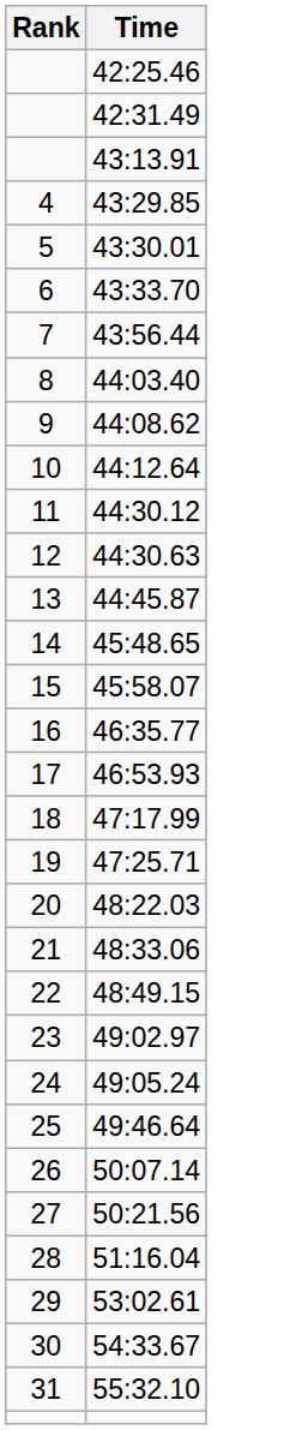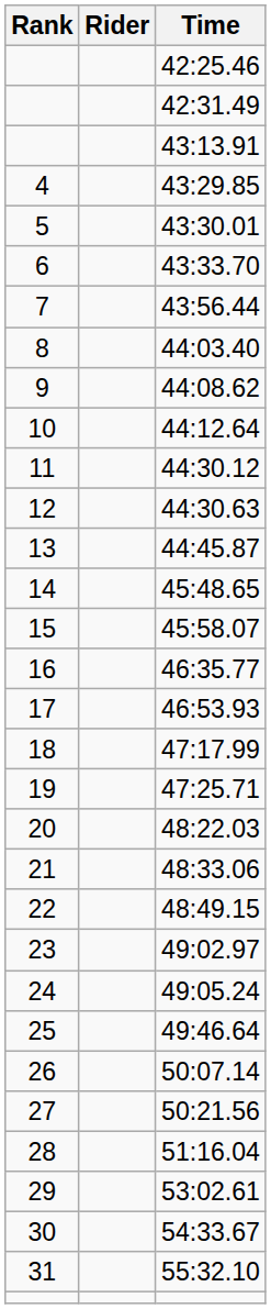 <table class="wikitable" style="font-size:95%" style="width:25em;">
 <tr>
 <th>Rank</th>
+<th>Rider</th>
 <th>Time</th>
 </tr>
 <tr>
 <td align=center></td>
+<td></td>
 <td>42:25.46</td>
 </tr>
 <tr>
 <td align=center></td>
+<td></td>
 <td>42:31.49</td>
 </tr>
 <tr>
 <td align=center></td>
+<td></td>
 <td>43:13.91</td>
 </tr>
 <tr>
 <td align=center>4</td>
+<td></td>
 <td>43:29.85</td>
 </tr>
 <tr>
 <td align=center>5</td>
+<td></td>
 <td>43:30.01</td>
 </tr>
 <tr>
 <td align=center>6</td>
+<td></td>
 <td>43:33.70</td>
 </tr>
 <tr>
 <td align=center>7</td>
+<td></td>
 <td>43:56.44</td>
 </tr>
 <tr>
 <td align=center>8</td>
+<td></td>
 <td>44:03.40</td>
 </tr>
 <tr>
 <td align=center>9</td>
+<td></td>
 <td>44:08.62</td>
 </tr>
 <tr>
 <td align=center>10</td>
+<td></td>
 <td>44:12.64</td>
 </tr>
 <tr>
 <td align=center>11</td>
+<td></td>
 <td>44:30.12</td>
 </tr>
 <tr>
 <td align=center>12</td>
+<td></td>
 <td>44:30.63</td>
 </tr>
 <tr>
 <td align=center>13</td>
+<td></td>
 <td>44:45.87</td>
 </tr>
 <tr>
 <td align=center>14</td>
+<td></td>
 <td>45:48.65</td>
 </tr>
 <tr>
 <td align=center>15</td>
+<td></td>
 <td>45:58.07</td>
 </tr>
 <tr>
 <td align=center>16</td>
+<td></td>
 <td>46:35.77</td>
 </tr>
 <tr>
 <td align=center>17</td>
+<td></td>
 <td>46:53.93</td>
 </tr>
 <tr>
 <td align=center>18</td>
+<td></td>
 <td>47:17.99</td>
 </tr>
 <tr>
 <td align=center>19</td>
+<td></td>
 <td>47:25.71</td>
 </tr>
 <tr>
 <td align=center>20</td>
+<td></td>
 <td>48:22.03</td>
 </tr>
 <tr>
 <td align=center>21</td>
+<td></td>
 <td>48:33.06</td>
 </tr>
 <tr>
 <td align=center>22</td>
+<td></td>
 <td>48:49.15</td>
 </tr>
 <tr>
 <td align=center>23</td>
+<td></td>
 <td>49:02.97</td>
 </tr>
 <tr>
 <td align=center>24</td>
+<td></td>
 <td>49:05.24</td>
 </tr>
 <tr>
 <td align=center>25</td>
+<td></td>
 <td>49:46.64</td>
 </tr>
 <tr>
 <td align=center>26</td>
+<td></td>
 <td>50:07.14</td>
 </tr>
 <tr>
 <td align=center>27</td>
+<td></td>
 <td>50:21.56</td>
 </tr>
 <tr>
 <td align=center>28</td>
+<td></td>
 <td>51:16.04</td>
 </tr>
 <tr>
 <td align=center>29</td>
+<td></td>
 <td>53:02.61</td>
 </tr>
 <tr>
 <td align=center>30</td>
+<td></td>
 <td>54:33.67</td>
 </tr>
 <tr>
 <td align=center>31</td>
+<td></td>
 <td>55:32.10</td>
 </tr>
 <tr>
 <td align=center></td>
 <td></td>
+<td></td>
 </tr>
 </table>
